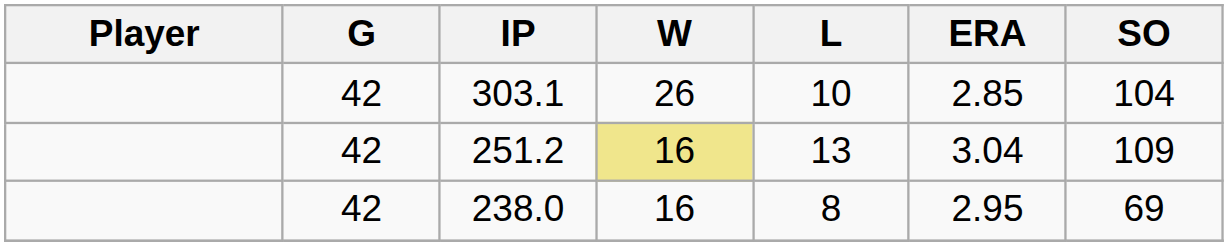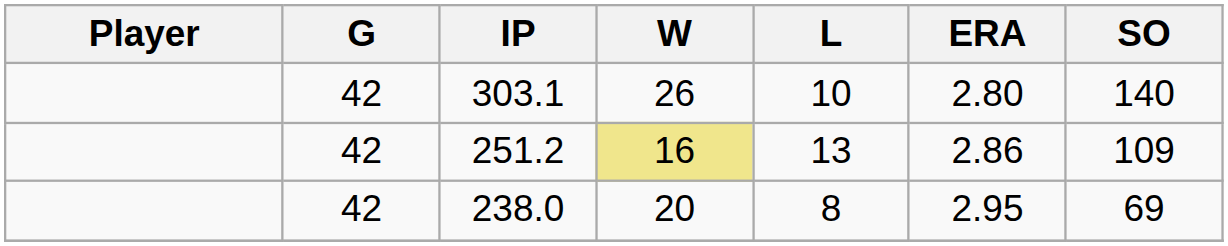 <table class="wikitable sortable">
 <tr>
 <th bgcolor="#DDDDFF" width="16%">Player</th>
 <th bgcolor="#DDDDFF" width="9%">G</th>
 <th bgcolor="#DDDDFF" width="9%">IP</th>
 <th bgcolor="#DDDDFF" width="9%">W</th>
 <th bgcolor="#DDDDFF" width="9%">L</th>
 <th bgcolor="#DDDDFF" width="9%">ERA</th>
 <th bgcolor="#DDDDFF" width="9%">SO</th>
 </tr>
 <tr align="center">
 <td></td>
 <td>42</td>
 <td>303.1</td>
 <td>26</td>
 <td>10</td>
-<td>2.85</td>
-<td>104</td>
+<td>2.80</td>
+<td>140</td>
 </tr>
 <tr align="center">
 <td></td>
 <td>42</td>
 <td>251.2</td>
 <td style="background: khaki;">16</td>
 <td>13</td>
-<td>3.04</td>
+<td>2.86</td>
 <td>109</td>
 </tr>
 <tr align="center">
 <td></td>
 <td>42</td>
 <td>238.0</td>
-<td>16</td>
+<td>20</td>
 <td>8</td>
 <td>2.95</td>
 <td>69</td>
 </tr>
 <tr align="center">
 </tr>
 </table>
